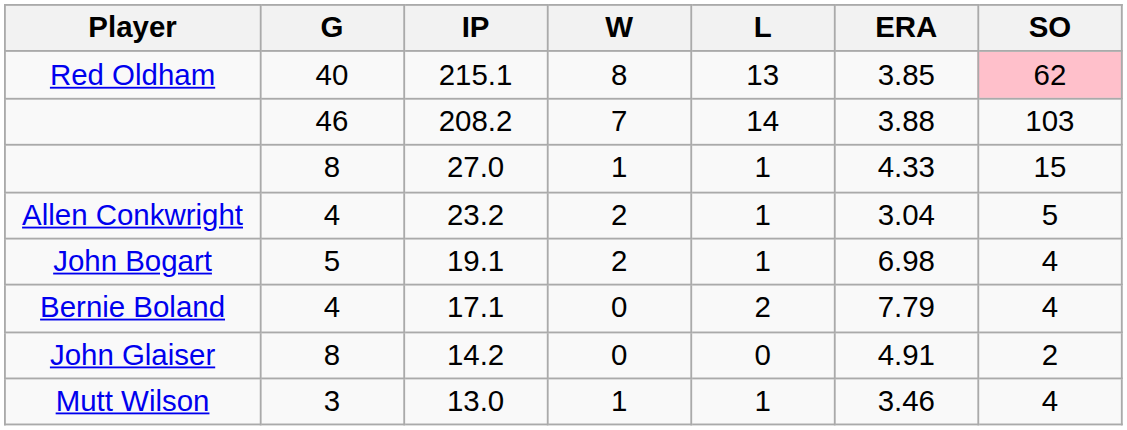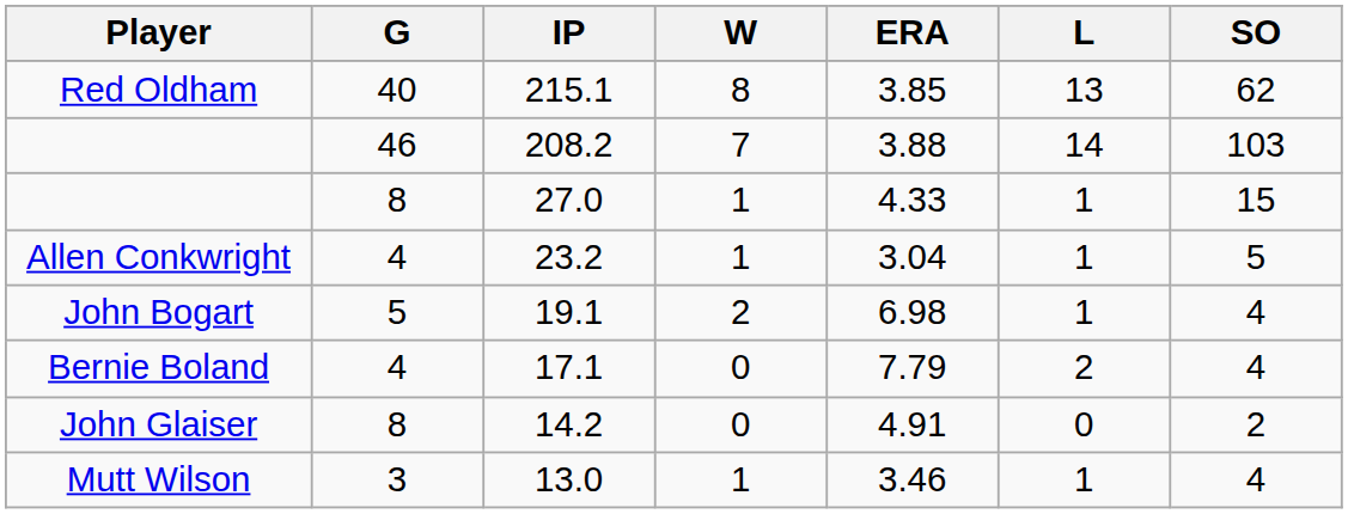 <table class="wikitable sortable">
 <tr>
 <th bgcolor="#DDDDFF" width="16%">Player</th>
 <th bgcolor="#DDDDFF" width="9%">G</th>
 <th bgcolor="#DDDDFF" width="9%">IP</th>
 <th bgcolor="#DDDDFF" width="9%">W</th>
+<th bgcolor="#DDDDFF" width="9%">ERA</th>
 <th bgcolor="#DDDDFF" width="9%">L</th>
-<th bgcolor="#DDDDFF" width="9%">ERA</th>
 <th bgcolor="#DDDDFF" width="9%">SO</th>
 </tr>
 <tr align="center">
 <td><a href='#'>Red Oldham</a></td>
 <td>40</td>
 <td>215.1</td>
 <td>8</td>
+<td>3.85</td>
 <td>13</td>
-<td>3.85</td>
-<td style="background: pink;">62</td>
+<td>62</td>
 </tr>
 <tr align=center>
 <td></td>
 <td>46</td>
 <td>208.2</td>
 <td>7</td>
+<td>3.88</td>
 <td>14</td>
-<td>3.88</td>
 <td>103</td>
 </tr>
 <tr align="center">
 <td></td>
 <td>8</td>
 <td>27.0</td>
 <td>1</td>
+<td>4.33</td>
 <td>1</td>
-<td>4.33</td>
 <td>15</td>
 </tr>
 <tr align="center">
 <td><a href='#'>Allen Conkwright</a></td>
 <td>4</td>
 <td>23.2</td>
-<td>2</td>
 <td>1</td>
 <td>3.04</td>
+<td>1</td>
 <td>5</td>
 </tr>
 <tr align=center>
 <td><a href='#'>John Bogart</a></td>
 <td>5</td>
 <td>19.1</td>
 <td>2</td>
+<td>6.98</td>
 <td>1</td>
-<td>6.98</td>
 <td>4</td>
 </tr>
 <tr align=center>
 <td><a href='#'>Bernie Boland</a></td>
 <td>4</td>
 <td>17.1</td>
 <td>0</td>
+<td>7.79</td>
 <td>2</td>
-<td>7.79</td>
 <td>4</td>
 </tr>
 <tr align=center>
 <td><a href='#'>John Glaiser</a></td>
 <td>8</td>
 <td>14.2</td>
 <td>0</td>
+<td>4.91</td>
 <td>0</td>
-<td>4.91</td>
 <td>2</td>
 </tr>
 <tr align=center>
 <td><a href='#'>Mutt Wilson</a></td>
 <td>3</td>
 <td>13.0</td>
 <td>1</td>
+<td>3.46</td>
 <td>1</td>
-<td>3.46</td>
 <td>4</td>
 </tr>
 </table>
